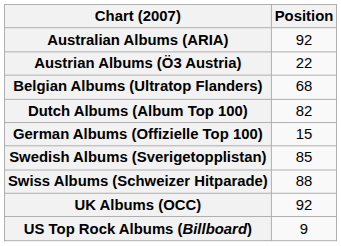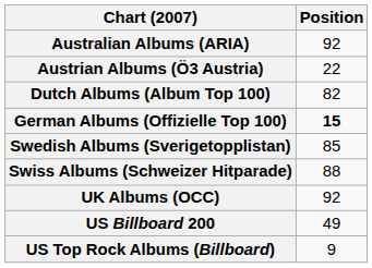 <table class="wikitable sortable plainrowheaders" style="text-align:center">
 <tr>
 <th scope="col">Chart (2007)</th>
 <th scope="col">Position</th>
 </tr>
 <tr>
 <th scope="row">Australian Albums (ARIA)</th>
 <td>92</td>
 </tr>
 <tr>
 <th scope="row">Austrian Albums (Ö3 Austria)</th>
 <td>22</td>
 </tr>
 <tr>
-<th scope="row">Belgian Albums (Ultratop Flanders)</th>
-<td>68</td>
-</tr>
-<tr>
 <th scope="row">Dutch Albums (Album Top 100)</th>
 <td>82</td>
 </tr>
 <tr>
 <th scope="row">German Albums (Offizielle Top 100)</th>
-<td>15</td>
+<td><strong>15</strong></td>
 </tr>
 <tr>
 <th scope="row">Swedish Albums (Sverigetopplistan)</th>
 <td>85</td>
 </tr>
 <tr>
 <th scope="row">Swiss Albums (Schweizer Hitparade)</th>
 <td>88</td>
 </tr>
 <tr>
 <th scope="row">UK Albums (OCC)</th>
 <td>92</td>
 </tr>
 <tr>
+<th scope="row">US <em>Billboard</em> 200</th>
+<td>49</td>
+</tr>
+<tr>
 <th scope="row">US Top Rock Albums (<em>Billboard</em>)</th>
 <td>9</td>
 </tr>
 </table>
